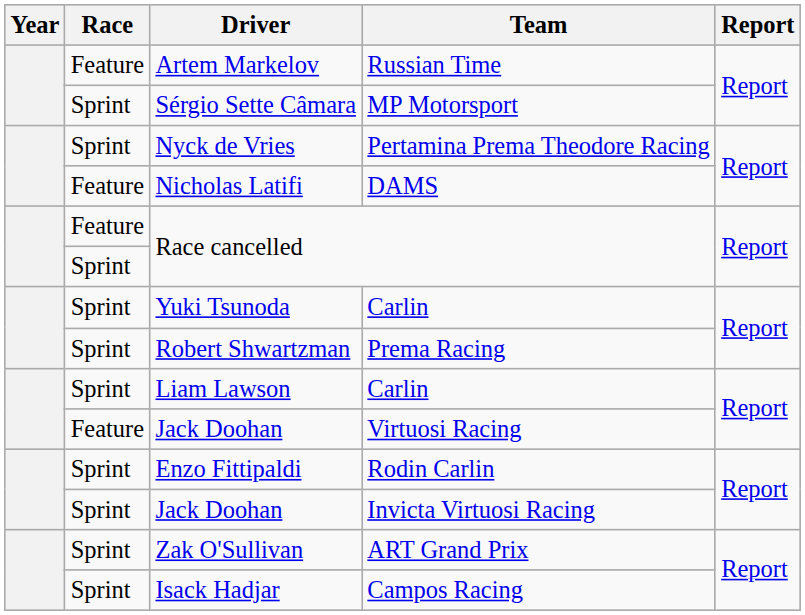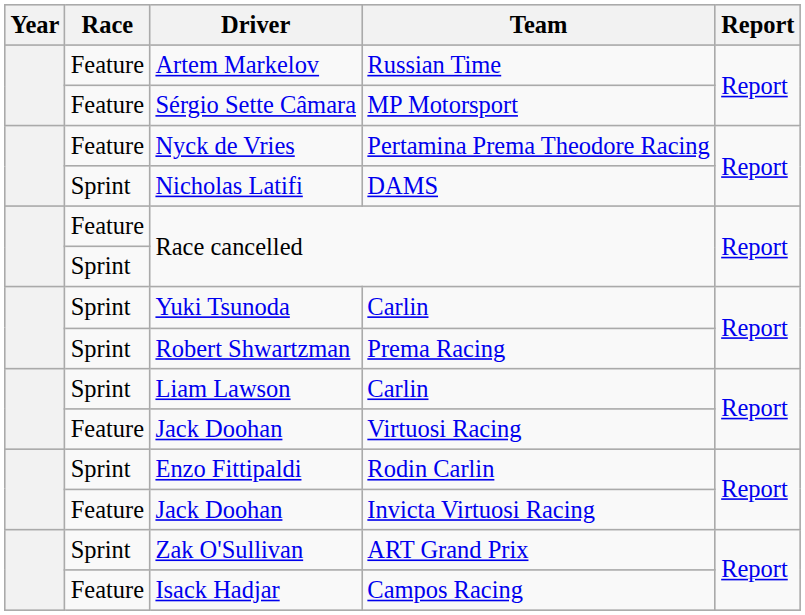 <table class="wikitable" style="font-size:95%;">
 <tr>
 <th>Year</th>
 <th>Race</th>
 <th>Driver</th>
 <th>Team</th>
 <th>Report</th>
 </tr>
 <tr>
 <th rowspan=2></th>
 <td>Feature</td>
 <td> <a href='#'>Artem Markelov</a></td>
 <td><a href='#'>Russian Time</a></td>
 <td rowspan=2><a href='#'>Report</a></td>
 </tr>
 <tr>
-<td>Sprint</td>
+<td>Feature</td>
 <td> <a href='#'>Sérgio Sette Câmara</a></td>
 <td><a href='#'>MP Motorsport</a></td>
 </tr>
 <tr>
 <th rowspan=2></th>
-<td>Sprint</td>
+<td>Feature</td>
 <td> <a href='#'>Nyck de Vries</a></td>
 <td><a href='#'>Pertamina Prema Theodore Racing</a></td>
 <td rowspan=2><a href='#'>Report</a></td>
 </tr>
 <tr>
-<td>Feature</td>
+<td>Sprint</td>
 <td> <a href='#'>Nicholas Latifi</a></td>
 <td><a href='#'>DAMS</a></td>
 </tr>
 <tr>
 <th rowspan=2></th>
 <td>Feature</td>
 <td rowspan=2 colspan=2>Race cancelled</td>
 <td rowspan=2><a href='#'>Report</a></td>
 </tr>
 <tr>
 <td>Sprint</td>
 </tr>
 <tr>
 <th rowspan=2></th>
 <td>Sprint</td>
 <td> <a href='#'>Yuki Tsunoda</a></td>
 <td><a href='#'>Carlin</a></td>
 <td rowspan=2><a href='#'>Report</a></td>
 </tr>
 <tr>
 <td>Sprint</td>
 <td> <a href='#'>Robert Shwartzman</a></td>
 <td><a href='#'>Prema Racing</a></td>
 </tr>
 <tr>
 <th rowspan=2></th>
 <td>Sprint</td>
 <td> <a href='#'>Liam Lawson</a></td>
 <td><a href='#'>Carlin</a></td>
 <td rowspan=2><a href='#'>Report</a></td>
 </tr>
 <tr>
 <td>Feature</td>
 <td> <a href='#'>Jack Doohan</a></td>
 <td><a href='#'>Virtuosi Racing</a></td>
 </tr>
 <tr>
 <th rowspan=2></th>
 <td>Sprint</td>
 <td> <a href='#'>Enzo Fittipaldi</a></td>
 <td><a href='#'>Rodin Carlin</a></td>
 <td rowspan=2><a href='#'>Report</a></td>
 </tr>
 <tr>
-<td>Sprint</td>
+<td>Feature</td>
 <td> <a href='#'>Jack Doohan</a></td>
 <td><a href='#'>Invicta Virtuosi Racing</a></td>
 </tr>
 <tr>
 <th rowspan=2></th>
 <td>Sprint</td>
 <td> <a href='#'>Zak O'Sullivan</a></td>
 <td><a href='#'>ART Grand Prix</a></td>
 <td rowspan=2><a href='#'>Report</a></td>
 </tr>
 <tr>
-<td>Sprint</td>
+<td>Feature</td>
 <td> <a href='#'>Isack Hadjar</a></td>
 <td><a href='#'>Campos Racing</a></td>
 </tr>
 </table>
